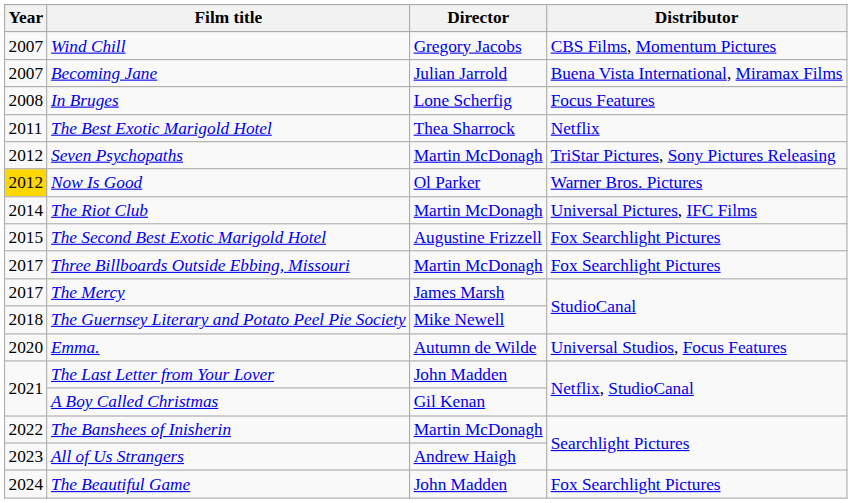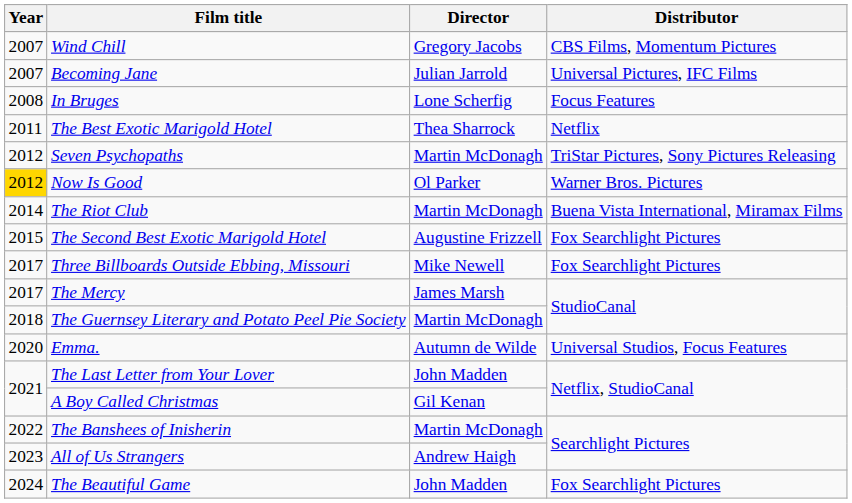 <table class="wikitable">
 <tr style="background:#ccc; text-align:center;">
 <th>Year</th>
 <th>Film title</th>
 <th>Director</th>
 <th>Distributor</th>
 </tr>
 <tr>
 <td>2007</td>
 <td><em><a href='#'>Wind Chill</a></em></td>
 <td><a href='#'>Gregory Jacobs</a></td>
 <td><a href='#'>CBS Films</a>, <a href='#'>Momentum Pictures</a></td>
 </tr>
 <tr>
 <td>2007</td>
 <td><em><a href='#'>Becoming Jane</a></em></td>
 <td><a href='#'>Julian Jarrold</a></td>
-<td><a href='#'>Buena Vista International</a>, <a href='#'>Miramax Films</a></td>
+<td><a href='#'>Universal Pictures</a>, <a href='#'>IFC Films</a></td>
 </tr>
 <tr>
 <td>2008</td>
 <td><em><a href='#'>In Bruges</a></em></td>
 <td><a href='#'>Lone Scherfig</a></td>
 <td><a href='#'>Focus Features</a></td>
 </tr>
 <tr>
 <td>2011</td>
 <td><em><a href='#'>The Best Exotic Marigold Hotel</a></em></td>
 <td><a href='#'>Thea Sharrock</a></td>
 <td><a href='#'>Netflix</a></td>
 </tr>
 <tr>
 <td>2012</td>
 <td><em><a href='#'>Seven Psychopaths</a></em></td>
 <td><a href='#'>Martin McDonagh</a></td>
 <td><a href='#'>TriStar Pictures</a>, <a href='#'>Sony Pictures Releasing</a></td>
 </tr>
 <tr>
 <td style="background: gold;">2012</td>
 <td><em><a href='#'>Now Is Good</a></em></td>
 <td><a href='#'>Ol Parker</a></td>
 <td><a href='#'>Warner Bros. Pictures</a></td>
 </tr>
 <tr>
 <td>2014</td>
 <td><em><a href='#'>The Riot Club</a></em></td>
 <td><a href='#'>Martin McDonagh</a></td>
-<td><a href='#'>Universal Pictures</a>, <a href='#'>IFC Films</a></td>
+<td><a href='#'>Buena Vista International</a>, <a href='#'>Miramax Films</a></td>
 </tr>
 <tr>
 <td>2015</td>
 <td><em><a href='#'>The Second Best Exotic Marigold Hotel</a></em></td>
 <td><a href='#'>Augustine Frizzell</a></td>
 <td><a href='#'>Fox Searchlight Pictures</a></td>
 </tr>
 <tr>
 <td>2017</td>
 <td><em><a href='#'>Three Billboards Outside Ebbing, Missouri</a></em></td>
-<td><a href='#'>Martin McDonagh</a></td>
+<td><a href='#'>Mike Newell</a></td>
 <td><a href='#'>Fox Searchlight Pictures</a></td>
 </tr>
 <tr>
 <td>2017</td>
 <td><em><a href='#'>The Mercy</a></em></td>
 <td><a href='#'>James Marsh</a></td>
 <td rowspan="2"><a href='#'>StudioCanal</a></td>
 </tr>
 <tr>
 <td>2018</td>
 <td><em><a href='#'>The Guernsey Literary and Potato Peel Pie Society</a></em></td>
-<td><a href='#'>Mike Newell</a></td>
+<td><a href='#'>Martin McDonagh</a></td>
 </tr>
 <tr>
 <td>2020</td>
 <td><em><a href='#'>Emma.</a></em></td>
 <td><a href='#'>Autumn de Wilde</a></td>
 <td><a href='#'>Universal Studios</a>, <a href='#'>Focus Features</a></td>
 </tr>
 <tr>
 <td rowspan="2">2021</td>
 <td><em><a href='#'>The Last Letter from Your Lover</a></em></td>
 <td><a href='#'>John Madden</a></td>
 <td rowspan="2"><a href='#'>Netflix</a>, <a href='#'>StudioCanal</a></td>
 </tr>
 <tr>
 <td><em><a href='#'>A Boy Called Christmas</a></em></td>
 <td><a href='#'>Gil Kenan</a></td>
 </tr>
 <tr>
 <td>2022</td>
 <td><em><a href='#'>The Banshees of Inisherin</a></em></td>
 <td><a href='#'>Martin McDonagh</a></td>
 <td rowspan="2"><a href='#'>Searchlight Pictures</a></td>
 </tr>
 <tr>
 <td>2023</td>
 <td><em><a href='#'>All of Us Strangers</a></em></td>
 <td><a href='#'>Andrew Haigh</a></td>
 </tr>
 <tr>
 <td>2024</td>
 <td><em><a href='#'>The Beautiful Game</a></em></td>
 <td><a href='#'>John Madden</a></td>
 <td><a href='#'>Fox Searchlight Pictures</a></td>
 </tr>
 </table>
